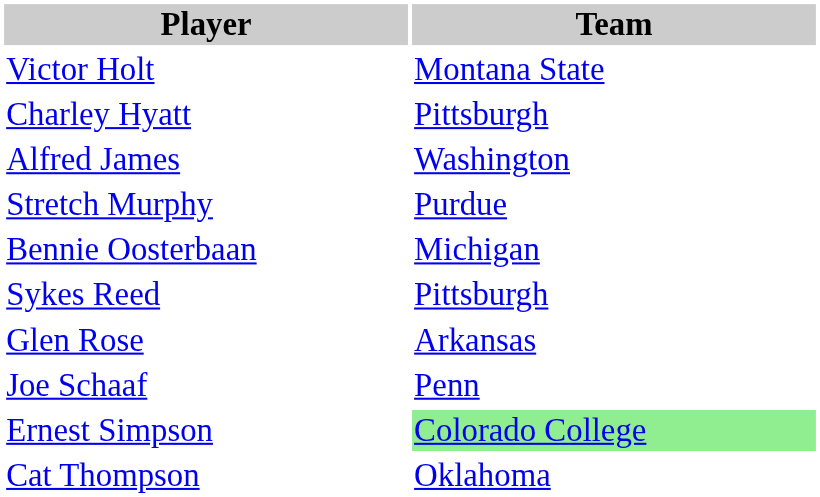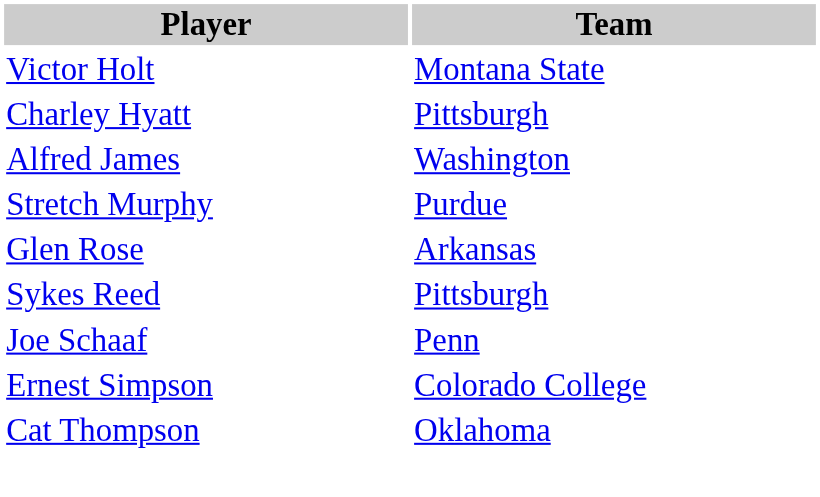 <table style="width:400px" "border:'1' 'solid' 'gray'">
 <tr>
 <th bgcolor="#CCCCCC" style="width:40%">Player</th>
 <th bgcolor="#CCCCCC" style="width:40%">Team</th>
 </tr>
 <tr>
 <td><a href='#'>Victor Holt</a></td>
 <td><a href='#'>Montana State</a></td>
 </tr>
 <tr>
 <td><a href='#'>Charley Hyatt</a></td>
 <td><a href='#'>Pittsburgh</a></td>
 </tr>
 <tr>
 <td><a href='#'>Alfred James</a></td>
 <td><a href='#'>Washington</a></td>
 </tr>
 <tr>
 <td><a href='#'>Stretch Murphy</a></td>
 <td><a href='#'>Purdue</a></td>
 </tr>
 <tr>
-<td><a href='#'>Bennie Oosterbaan</a></td>
-<td><a href='#'>Michigan</a></td>
+<td><a href='#'>Glen Rose</a></td>
+<td><a href='#'>Arkansas</a></td>
 </tr>
 <tr>
 <td><a href='#'>Sykes Reed</a></td>
 <td><a href='#'>Pittsburgh</a></td>
-</tr>
-<tr>
-<td><a href='#'>Glen Rose</a></td>
-<td><a href='#'>Arkansas</a></td>
 </tr>
 <tr>
 <td><a href='#'>Joe Schaaf</a></td>
 <td><a href='#'>Penn</a></td>
 </tr>
 <tr>
 <td><a href='#'>Ernest Simpson</a></td>
-<td style="background: lightgreen;"><a href='#'>Colorado College</a></td>
+<td><a href='#'>Colorado College</a></td>
 </tr>
 <tr>
 <td><a href='#'>Cat Thompson</a></td>
 <td><a href='#'>Oklahoma</a></td>
 </tr>
 </table>
